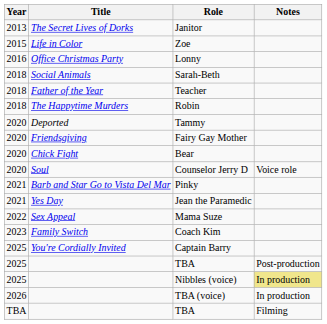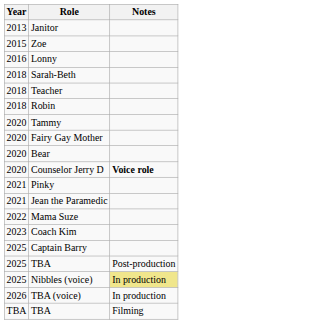 <table class="wikitable sortable">
 <tr>
 <th>Year</th>
-<th>Title</th>
 <th>Role</th>
 <th class="unsortable">Notes</th>
 </tr>
 <tr>
 <td>2013</td>
-<td><em><a href='#'>The Secret Lives of Dorks</a></em></td>
 <td>Janitor</td>
 <td></td>
 </tr>
 <tr>
 <td>2015</td>
-<td><em><a href='#'>Life in Color</a></em></td>
 <td>Zoe</td>
 <td></td>
 </tr>
 <tr>
 <td>2016</td>
-<td><em><a href='#'>Office Christmas Party</a></em></td>
 <td>Lonny</td>
 <td></td>
 </tr>
 <tr>
 <td>2018</td>
-<td><em><a href='#'>Social Animals</a></em></td>
 <td>Sarah-Beth</td>
 <td></td>
 </tr>
 <tr>
 <td>2018</td>
-<td><em><a href='#'>Father of the Year</a></em></td>
 <td>Teacher</td>
 <td></td>
 </tr>
 <tr>
 <td>2018</td>
-<td><em><a href='#'>The Happytime Murders</a></em></td>
 <td>Robin</td>
 <td></td>
 </tr>
 <tr>
 <td>2020</td>
-<td><em>Deported</em></td>
 <td>Tammy</td>
 <td></td>
 </tr>
 <tr>
 <td>2020</td>
-<td><em><a href='#'>Friendsgiving</a></em></td>
 <td>Fairy Gay Mother</td>
 <td></td>
 </tr>
 <tr>
 <td>2020</td>
-<td><em><a href='#'>Chick Fight</a></em></td>
 <td>Bear</td>
 <td></td>
 </tr>
 <tr>
 <td>2020</td>
-<td><em><a href='#'>Soul</a></em></td>
 <td>Counselor Jerry D</td>
-<td>Voice role</td>
+<td><strong>Voice role</strong></td>
 </tr>
 <tr>
 <td>2021</td>
-<td><em><a href='#'>Barb and Star Go to Vista Del Mar</a></em></td>
 <td>Pinky</td>
 <td></td>
 </tr>
 <tr>
 <td>2021</td>
-<td><em><a href='#'>Yes Day</a></em></td>
 <td>Jean the Paramedic</td>
 <td></td>
 </tr>
 <tr>
 <td>2022</td>
-<td><em><a href='#'>Sex Appeal</a></em></td>
 <td>Mama Suze</td>
 <td></td>
 </tr>
 <tr>
 <td>2023</td>
-<td><em><a href='#'>Family Switch</a></em></td>
 <td>Coach Kim</td>
 <td></td>
 </tr>
 <tr>
 <td>2025</td>
-<td><em><a href='#'>You're Cordially Invited</a></em></td>
 <td>Captain Barry</td>
 <td></td>
 </tr>
 <tr>
 <td>2025</td>
-<td></td>
 <td>TBA</td>
 <td>Post-production</td>
 </tr>
 <tr>
 <td>2025</td>
-<td></td>
 <td>Nibbles (voice)</td>
 <td style="background: khaki;">In production</td>
 </tr>
 <tr>
 <td>2026</td>
-<td></td>
 <td>TBA (voice)</td>
 <td>In production</td>
 </tr>
 <tr>
 <td>TBA</td>
-<td></td>
 <td>TBA</td>
 <td>Filming</td>
 </tr>
 </table>
